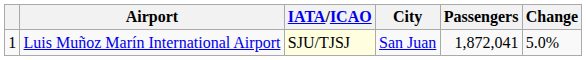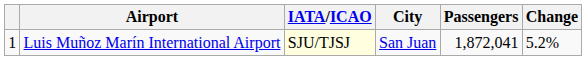 <table class="wikitable sortable">
 <tr>
 <th></th>
 <th>Airport</th>
 <th><a href='#'>IATA</a>/<a href='#'>ICAO</a></th>
 <th>City</th>
 <th>Passengers</th>
 <th>Change</th>
 </tr>
 <tr>
 <td>1</td>
 <td><a href='#'>Luis Muñoz Marín International Airport</a></td>
 <td style="background: lightyellow;">SJU/TJSJ</td>
 <td><a href='#'>San Juan</a></td>
 <td align="right">1,872,041</td>
-<td> 5.0%</td>
+<td> 5.2%</td>
 </tr>
 </table>
